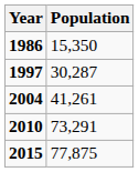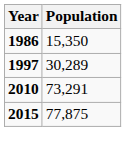 <table class="wikitable">
 <tr>
 <th>Year</th>
 <th>Population</th>
 </tr>
 <tr>
 <td><strong>1986</strong></td>
 <td>15,350</td>
 </tr>
 <tr>
 <td><strong>1997</strong></td>
-<td>30,287</td>
-</tr>
-<tr>
-<td><strong>2004</strong></td>
-<td>41,261</td>
+<td>30,289</td>
 </tr>
 <tr>
 <td><strong>2010</strong></td>
 <td>73,291</td>
 </tr>
 <tr>
 <td><strong>2015</strong></td>
 <td>77,875</td>
 </tr>
 </table>
